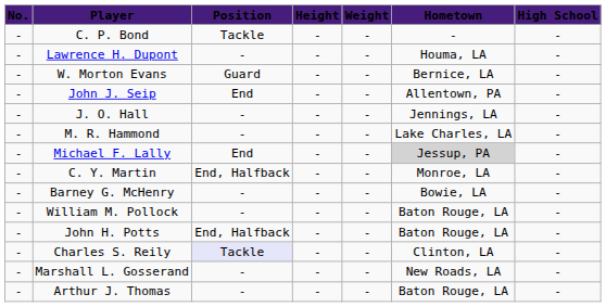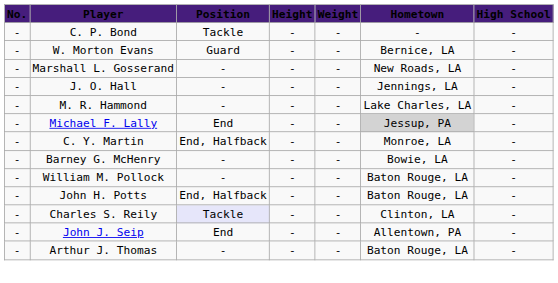 <table class="wikitable">
 <tr style="text-align:center;">
 <th style="background:#461d7c;" align="center"><span>No.</span></th>
 <th style="background:#461d7c;" align="center"><span>Player</span></th>
 <th style="background:#461d7c;" align="center"><span>Position</span></th>
 <th style="background:#461d7c;" align="center"><span>Height</span></th>
 <th style="background:#461d7c;" align="center"><span>Weight</span></th>
 <th style="background:#461d7c;" align="center"><span>Hometown</span></th>
 <th style="background:#461d7c;" align="center"><span>High School</span></th>
 </tr>
 <tr style="text-align:center;">
 <td>-</td>
 <td>C. P. Bond</td>
 <td>Tackle</td>
 <td>-</td>
 <td>-</td>
 <td>-</td>
 <td>-</td>
 </tr>
 <tr style="text-align:center;">
 <td>-</td>
-<td><a href='#'>Lawrence H. Dupont</a></td>
-<td>-</td>
-<td>-</td>
-<td>-</td>
-<td>Houma, LA</td>
-<td>-</td>
-</tr>
-<tr style="text-align:center;">
-<td>-</td>
 <td>W. Morton Evans</td>
 <td>Guard</td>
 <td>-</td>
 <td>-</td>
 <td>Bernice, LA</td>
 <td>-</td>
 </tr>
 <tr style="text-align:center;">
 <td>-</td>
-<td><a href='#'>John J. Seip</a></td>
-<td>End</td>
+<td>Marshall L. Gosserand</td>
 <td>-</td>
 <td>-</td>
-<td>Allentown, PA</td>
+<td>-</td>
+<td>New Roads, LA</td>
 <td>-</td>
 </tr>
 <tr style="text-align:center;">
 <td>-</td>
 <td>J. O. Hall</td>
 <td>-</td>
 <td>-</td>
 <td>-</td>
 <td>Jennings, LA</td>
 <td>-</td>
 </tr>
 <tr style="text-align:center;">
 <td>-</td>
 <td>M. R. Hammond</td>
 <td>-</td>
 <td>-</td>
 <td>-</td>
 <td>Lake Charles, LA</td>
 <td>-</td>
 </tr>
 <tr style="text-align:center;">
 <td>-</td>
 <td><a href='#'>Michael F. Lally</a></td>
 <td>End</td>
 <td>-</td>
 <td>-</td>
 <td style="background: lightgrey;">Jessup, PA</td>
 <td>-</td>
 </tr>
 <tr style="text-align:center;">
 <td>-</td>
 <td>C. Y. Martin</td>
 <td>End, Halfback</td>
 <td>-</td>
 <td>-</td>
 <td>Monroe, LA</td>
 <td>-</td>
 </tr>
 <tr style="text-align:center;">
 <td>-</td>
 <td>Barney G. McHenry</td>
 <td>-</td>
 <td>-</td>
 <td>-</td>
 <td>Bowie, LA</td>
 <td>-</td>
 </tr>
 <tr style="text-align:center;">
 <td>-</td>
 <td>William M. Pollock</td>
 <td>-</td>
 <td>-</td>
 <td>-</td>
 <td>Baton Rouge, LA</td>
 <td>-</td>
 </tr>
 <tr style="text-align:center;">
 <td>-</td>
 <td>John H. Potts</td>
 <td>End, Halfback</td>
 <td>-</td>
 <td>-</td>
 <td>Baton Rouge, LA</td>
 <td>-</td>
 </tr>
 <tr style="text-align:center;">
 <td>-</td>
 <td>Charles S. Reily</td>
 <td style="background: lavender;">Tackle</td>
 <td>-</td>
 <td>-</td>
 <td>Clinton, LA</td>
 <td>-</td>
 </tr>
 <tr style="text-align:center;">
 <td>-</td>
-<td>Marshall L. Gosserand</td>
+<td><a href='#'>John J. Seip</a></td>
+<td>End</td>
 <td>-</td>
 <td>-</td>
-<td>-</td>
-<td>New Roads, LA</td>
+<td>Allentown, PA</td>
 <td>-</td>
 </tr>
 <tr style="text-align:center;">
 <td>-</td>
 <td>Arthur J. Thomas</td>
 <td>-</td>
 <td>-</td>
 <td>-</td>
 <td>Baton Rouge, LA</td>
 <td>-</td>
 </tr>
 </table>
